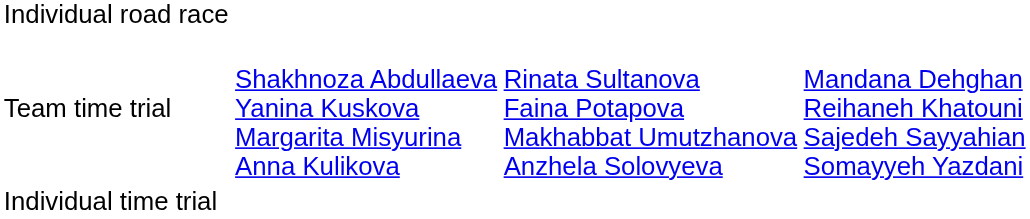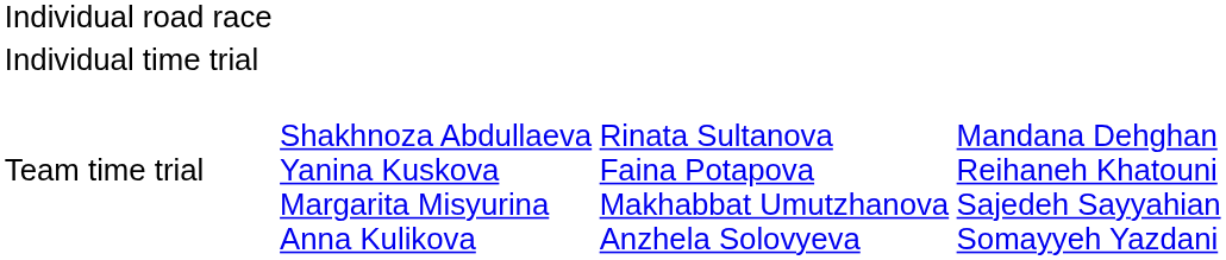 <table>
 <tr>
 <td>Individual road race</td>
+<td></td>
+<td></td>
+<td></td>
+</tr>
+<tr>
+<td>Individual time trial</td>
 <td></td>
 <td></td>
 <td></td>
 </tr>
 <tr>
 <td>Team time trial</td>
 <td><br><a href='#'>Shakhnoza Abdullaeva</a><br><a href='#'>Yanina Kuskova</a><br><a href='#'>Margarita Misyurina</a><br><a href='#'>Anna Kulikova</a></td>
 <td><br><a href='#'>Rinata Sultanova</a><br><a href='#'>Faina Potapova</a><br><a href='#'>Makhabbat Umutzhanova</a><br><a href='#'>Anzhela Solovyeva</a></td>
 <td><br><a href='#'>Mandana Dehghan</a><br><a href='#'>Reihaneh Khatouni</a><br><a href='#'>Sajedeh Sayyahian</a><br><a href='#'>Somayyeh Yazdani</a></td>
 </tr>
-<tr>
-<td>Individual time trial</td>
-<td></td>
-<td></td>
-<td></td>
-</tr>
 </table>
